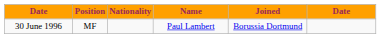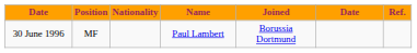 <table class="wikitable"  style="text-align:center; font-size:90%; ">
 <tr>
 <th style="background:#ffa000; color:#98285c; width:200px;">Date</th>
 <th style="background:#ffa000; color:#98285c; width:50px;">Position</th>
 <th style="background:#ffa000; color:#98285c; width:50px;">Nationality</th>
 <th style="background:#ffa000; color:#98285c; width:200px;">Name</th>
 <th style="background:#ffa000; color:#98285c; width:200px;">Joined</th>
 <th style="background:#ffa000; color:#98285c; width:200px;">Date</th>
+<th style="background:#ffa000; color:#98285c; width:50px;">Ref.</th>
 </tr>
 <tr>
 <td>30 June 1996</td>
 <td>MF</td>
 <td></td>
 <td><a href='#'>Paul Lambert</a></td>
 <td><a href='#'>Borussia Dortmund</a></td>
 <td></td>
+<td></td>
 </tr>
 </table>
